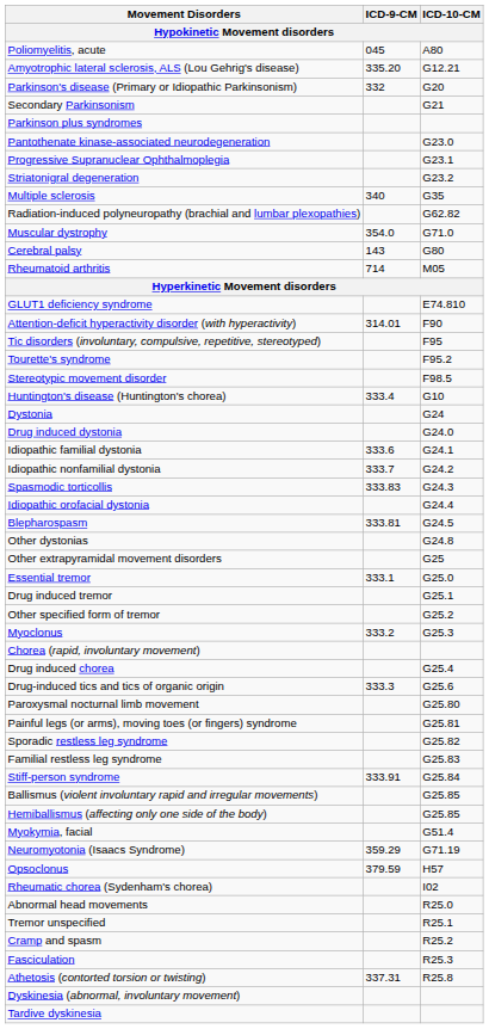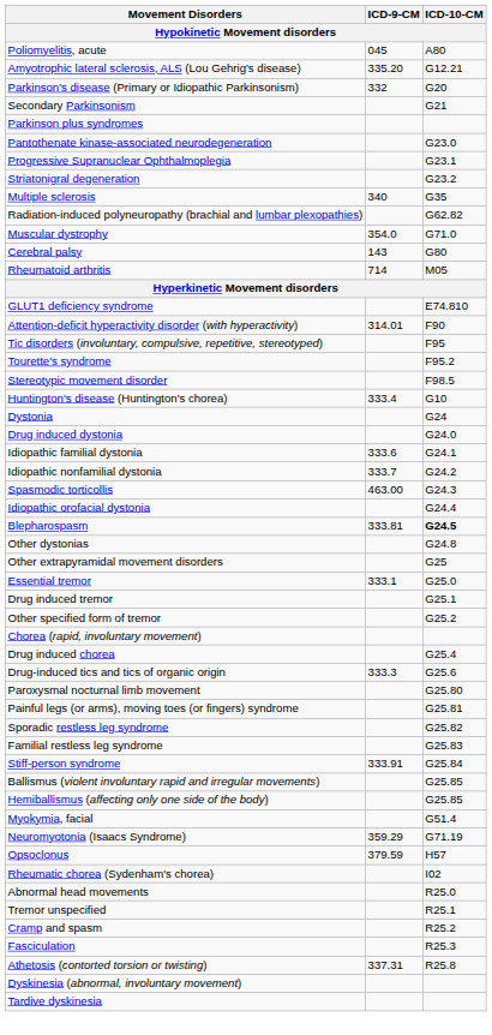 <table class="wikitable">
 <tr>
 <th>Movement Disorders</th>
 <th>ICD-9-CM</th>
 <th>ICD-10-CM</th>
 </tr>
 <tr>
 <th colspan=3><a href='#'>Hypokinetic</a> Movement disorders</th>
 </tr>
 <tr>
 <td><a href='#'>Poliomyelitis</a>, acute</td>
 <td>045</td>
 <td>A80</td>
 </tr>
 <tr>
 <td><a href='#'>Amyotrophic lateral sclerosis, ALS</a> (Lou Gehrig's disease)</td>
 <td>335.20</td>
 <td>G12.21</td>
 </tr>
 <tr>
 <td><a href='#'>Parkinson's disease</a> (Primary or Idiopathic Parkinsonism)</td>
 <td>332</td>
 <td>G20</td>
 </tr>
 <tr>
 <td>Secondary <a href='#'>Parkinsonism</a></td>
 <td></td>
 <td>G21</td>
 </tr>
 <tr>
 <td><a href='#'>Parkinson plus syndromes</a></td>
 <td></td>
 <td></td>
 </tr>
 <tr>
 <td><a href='#'>Pantothenate kinase-associated neurodegeneration</a></td>
 <td></td>
 <td>G23.0</td>
 </tr>
 <tr>
 <td><a href='#'>Progressive Supranuclear Ophthalmoplegia</a></td>
 <td></td>
 <td>G23.1</td>
 </tr>
 <tr>
 <td><a href='#'>Striatonigral degeneration</a></td>
 <td></td>
 <td>G23.2</td>
 </tr>
 <tr>
 <td><a href='#'>Multiple sclerosis</a></td>
 <td>340</td>
 <td>G35</td>
 </tr>
 <tr>
 <td>Radiation-induced polyneuropathy (brachial and <a href='#'>lumbar plexopathies</a>)</td>
 <td></td>
 <td>G62.82</td>
 </tr>
 <tr>
 <td><a href='#'>Muscular dystrophy</a></td>
 <td>354.0</td>
 <td>G71.0</td>
 </tr>
 <tr>
 <td><a href='#'>Cerebral palsy</a></td>
 <td>143</td>
 <td>G80</td>
 </tr>
 <tr>
 <td><a href='#'>Rheumatoid arthritis</a></td>
 <td>714</td>
 <td>M05</td>
 </tr>
 <tr>
 <th colspan=3><a href='#'>Hyperkinetic</a> Movement disorders</th>
 </tr>
 <tr>
 <td><a href='#'>GLUT1 deficiency syndrome</a></td>
 <td></td>
 <td>E74.810</td>
 </tr>
 <tr>
 <td><a href='#'>Attention-deficit hyperactivity disorder</a> (<em>with hyperactivity</em>)</td>
 <td>314.01</td>
 <td>F90</td>
 </tr>
 <tr>
 <td><a href='#'>Tic disorders</a> (<em>involuntary, compulsive,  repetitive, stereotyped</em>)</td>
 <td></td>
 <td>F95</td>
 </tr>
 <tr>
 <td><a href='#'>Tourette's syndrome</a></td>
 <td></td>
 <td>F95.2</td>
 </tr>
 <tr>
 <td><a href='#'>Stereotypic movement disorder</a></td>
 <td></td>
 <td>F98.5</td>
 </tr>
 <tr>
 <td><a href='#'>Huntington's disease</a> (Huntington's chorea)</td>
 <td>333.4</td>
 <td>G10</td>
 </tr>
 <tr>
 <td><a href='#'>Dystonia</a></td>
 <td></td>
 <td>G24</td>
 </tr>
 <tr>
 <td><a href='#'>Drug induced dystonia</a></td>
 <td></td>
 <td>G24.0</td>
 </tr>
 <tr>
 <td>Idiopathic familial dystonia</td>
 <td>333.6</td>
 <td>G24.1</td>
 </tr>
 <tr>
 <td>Idiopathic nonfamilial dystonia</td>
 <td>333.7</td>
 <td>G24.2</td>
 </tr>
 <tr>
 <td><a href='#'>Spasmodic torticollis</a></td>
-<td>333.83</td>
+<td>463.00</td>
 <td>G24.3</td>
 </tr>
 <tr>
 <td><a href='#'>Idiopathic orofacial dystonia</a></td>
 <td></td>
 <td>G24.4</td>
 </tr>
 <tr>
 <td><a href='#'>Blepharospasm</a></td>
 <td>333.81</td>
-<td>G24.5</td>
+<td><strong>G24.5</strong></td>
 </tr>
 <tr>
 <td>Other dystonias</td>
 <td></td>
 <td>G24.8</td>
 </tr>
 <tr>
 <td>Other extrapyramidal movement disorders</td>
 <td></td>
 <td>G25</td>
 </tr>
 <tr>
 <td><a href='#'>Essential tremor</a></td>
 <td>333.1</td>
 <td>G25.0</td>
 </tr>
 <tr>
 <td>Drug induced tremor</td>
 <td></td>
 <td>G25.1</td>
 </tr>
 <tr>
 <td>Other specified form of tremor</td>
 <td></td>
 <td>G25.2</td>
-</tr>
-<tr>
-<td><a href='#'>Myoclonus</a></td>
-<td>333.2</td>
-<td>G25.3</td>
 </tr>
 <tr>
 <td><a href='#'>Chorea</a> (<em>rapid, involuntary movement</em>)</td>
 <td></td>
 <td></td>
 </tr>
 <tr>
 <td>Drug induced <a href='#'>chorea</a></td>
 <td></td>
 <td>G25.4</td>
 </tr>
 <tr>
 <td>Drug-induced tics and tics of organic origin</td>
 <td>333.3</td>
 <td>G25.6</td>
 </tr>
 <tr>
 <td>Paroxysmal nocturnal limb movement</td>
 <td></td>
 <td>G25.80</td>
 </tr>
 <tr>
 <td>Painful legs (or arms), moving toes (or fingers) syndrome</td>
 <td></td>
 <td>G25.81</td>
 </tr>
 <tr>
 <td>Sporadic <a href='#'>restless leg syndrome</a></td>
 <td></td>
 <td>G25.82</td>
 </tr>
 <tr>
 <td>Familial restless leg syndrome</td>
 <td></td>
 <td>G25.83</td>
 </tr>
 <tr>
 <td><a href='#'>Stiff-person syndrome</a></td>
 <td>333.91</td>
 <td>G25.84</td>
 </tr>
 <tr>
 <td>Ballismus (<em>violent involuntary rapid and irregular movements</em>)</td>
 <td></td>
 <td>G25.85</td>
 </tr>
 <tr>
 <td><a href='#'>Hemiballismus</a> (<em>affecting only one side of the body</em>)</td>
 <td></td>
 <td>G25.85</td>
 </tr>
 <tr>
 <td><a href='#'>Myokymia</a>, facial</td>
 <td></td>
 <td>G51.4</td>
 </tr>
 <tr>
 <td><a href='#'>Neuromyotonia</a> (Isaacs Syndrome)</td>
 <td>359.29</td>
 <td>G71.19</td>
 </tr>
 <tr>
 <td><a href='#'>Opsoclonus</a></td>
 <td>379.59</td>
 <td>H57</td>
 </tr>
 <tr>
 <td><a href='#'>Rheumatic chorea</a> (Sydenham's chorea)</td>
 <td></td>
 <td>I02</td>
 </tr>
 <tr>
 <td>Abnormal head movements</td>
 <td></td>
 <td>R25.0</td>
 </tr>
 <tr>
 <td>Tremor unspecified</td>
 <td></td>
 <td>R25.1</td>
 </tr>
 <tr>
 <td><a href='#'>Cramp</a> and spasm</td>
 <td></td>
 <td>R25.2</td>
 </tr>
 <tr>
 <td><a href='#'>Fasciculation</a></td>
 <td></td>
 <td>R25.3</td>
 </tr>
 <tr>
 <td><a href='#'>Athetosis</a> (<em>contorted torsion or twisting</em>)</td>
 <td>337.31</td>
 <td>R25.8</td>
 </tr>
 <tr>
 <td><a href='#'>Dyskinesia</a> (<em>abnormal, involuntary movement</em>)</td>
 <td></td>
 <td></td>
 </tr>
 <tr>
 <td><a href='#'>Tardive dyskinesia</a></td>
 <td></td>
 <td></td>
 </tr>
 </table>
